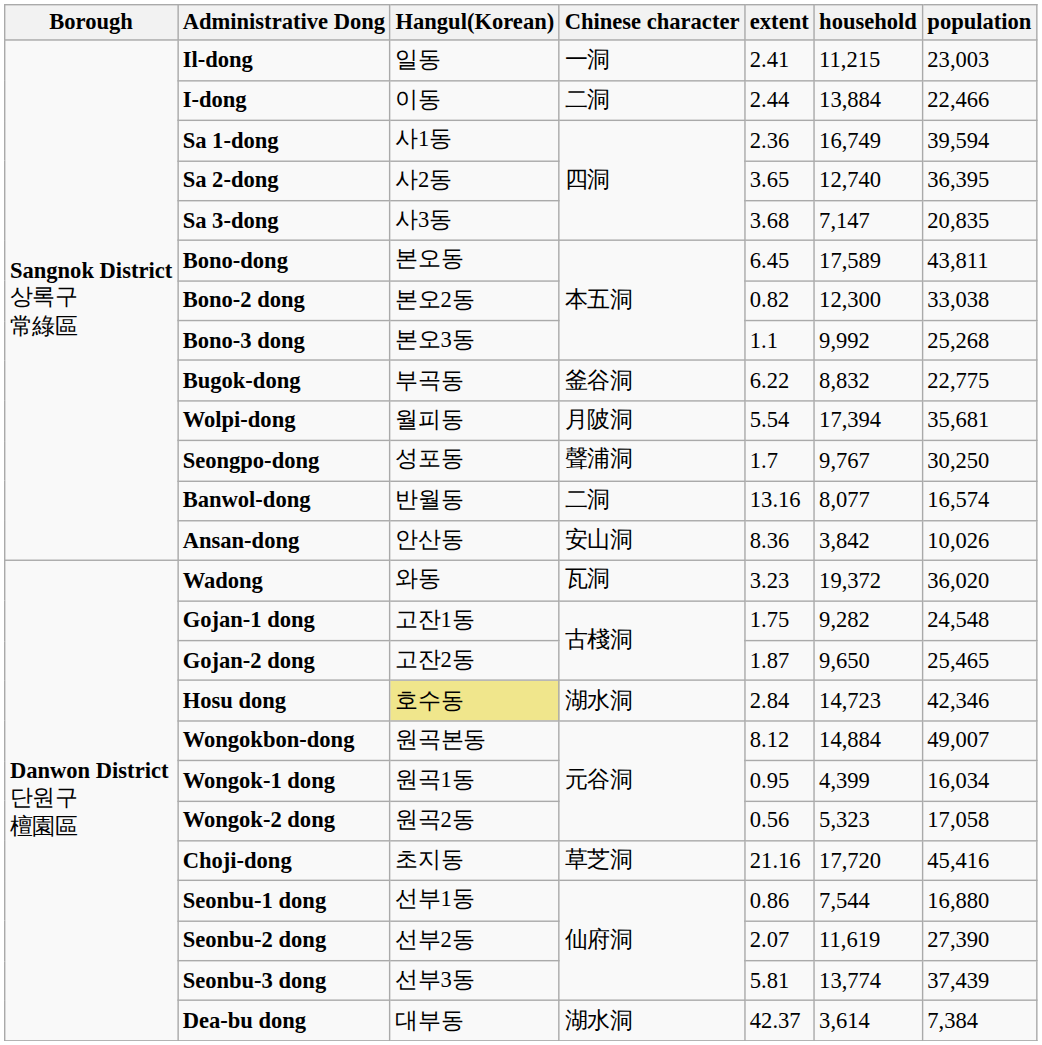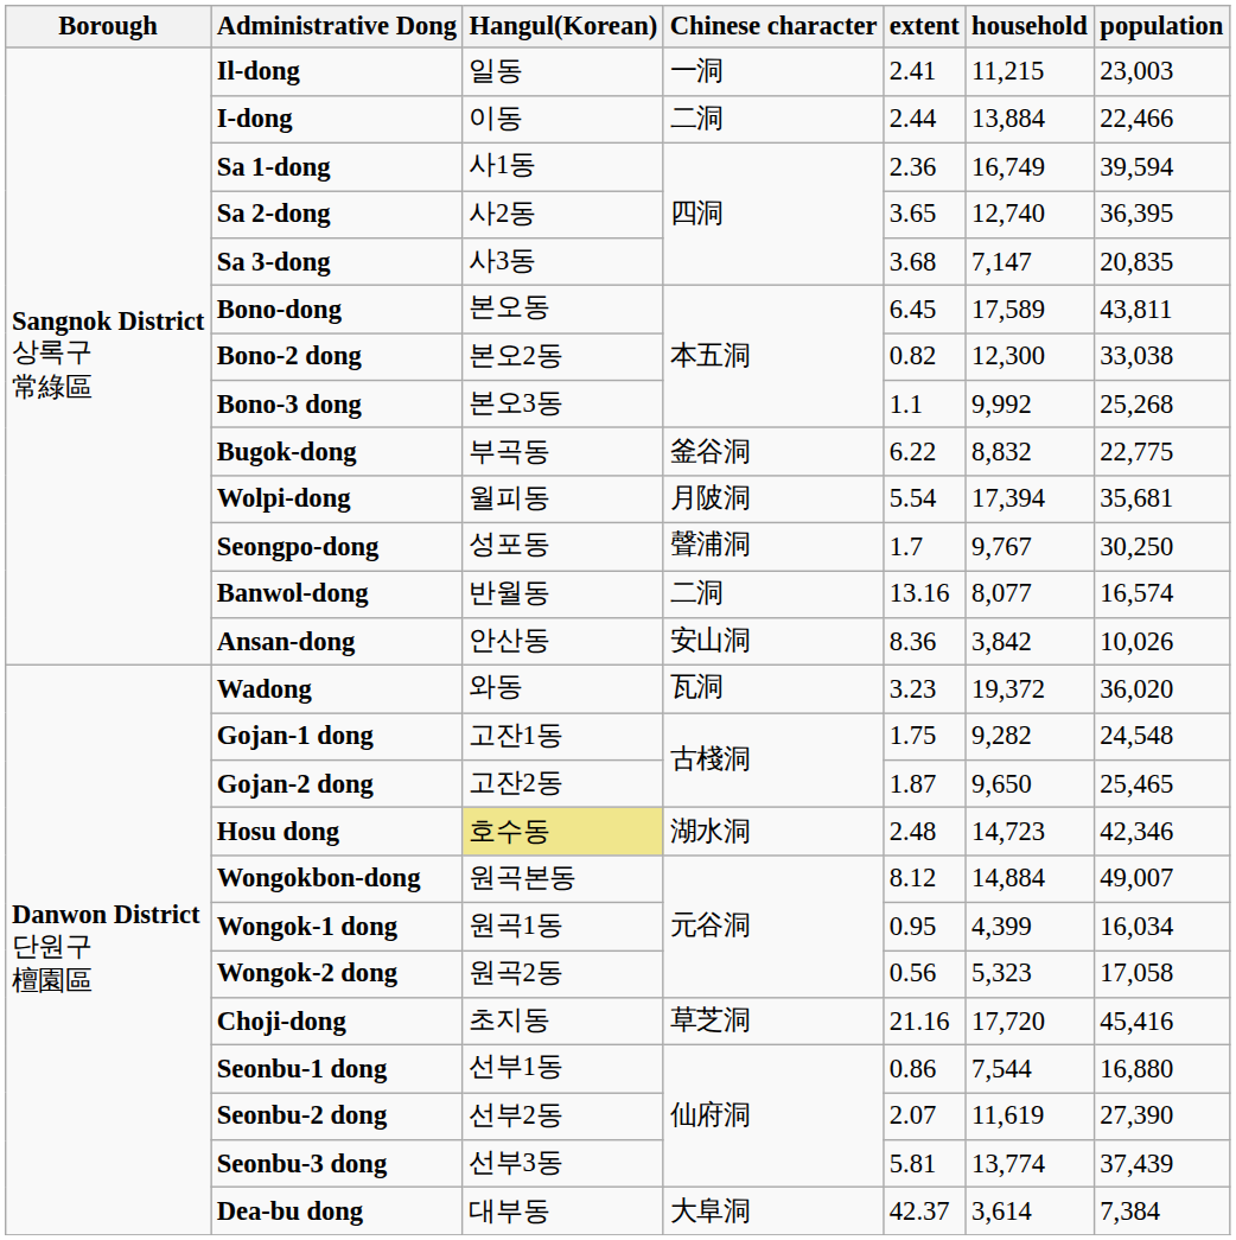 <table class="wikitable sortable">
 <tr>
 <th>Borough</th>
 <th>Administrative Dong</th>
 <th>Hangul(Korean)</th>
 <th>Chinese character</th>
 <th>extent</th>
 <th>household</th>
 <th>population</th>
 </tr>
 <tr>
 <td rowspan=13><strong>Sangnok District</strong><br>상록구<br>常綠區</td>
 <td><strong>Il-dong</strong></td>
 <td>일동</td>
 <td>一洞</td>
 <td>2.41</td>
 <td>11,215</td>
 <td>23,003</td>
 </tr>
 <tr>
 <td><strong>I-dong</strong></td>
 <td>이동</td>
 <td>二洞</td>
 <td>2.44</td>
 <td>13,884</td>
 <td>22,466</td>
 </tr>
 <tr>
 <td><strong>Sa 1-dong</strong></td>
 <td>사1동</td>
 <td rowspan=3>四洞</td>
 <td>2.36</td>
 <td>16,749</td>
 <td>39,594</td>
 </tr>
 <tr>
 <td><strong>Sa 2-dong</strong></td>
 <td>사2동</td>
 <td>3.65</td>
 <td>12,740</td>
 <td>36,395</td>
 </tr>
 <tr>
 <td><strong>Sa 3-dong</strong></td>
 <td>사3동</td>
 <td>3.68</td>
 <td>7,147</td>
 <td>20,835</td>
 </tr>
 <tr>
 <td><strong>Bono-dong</strong></td>
 <td>본오동</td>
 <td rowspan=3>本五洞</td>
 <td>6.45</td>
 <td>17,589</td>
 <td>43,811</td>
 </tr>
 <tr>
 <td><strong>Bono-2 dong</strong></td>
 <td>본오2동</td>
 <td>0.82</td>
 <td>12,300</td>
 <td>33,038</td>
 </tr>
 <tr>
 <td><strong>Bono-3 dong</strong></td>
 <td>본오3동</td>
 <td>1.1</td>
 <td>9,992</td>
 <td>25,268</td>
 </tr>
 <tr>
 <td><strong>Bugok-dong</strong></td>
 <td>부곡동</td>
 <td>釜谷洞</td>
 <td>6.22</td>
 <td>8,832</td>
 <td>22,775</td>
 </tr>
 <tr>
 <td><strong>Wolpi-dong</strong></td>
 <td>월피동</td>
 <td>月陂洞</td>
 <td>5.54</td>
 <td>17,394</td>
 <td>35,681</td>
 </tr>
 <tr>
 <td><strong>Seongpo-dong</strong></td>
 <td>성포동</td>
 <td>聲浦洞</td>
 <td>1.7</td>
 <td>9,767</td>
 <td>30,250</td>
 </tr>
 <tr>
 <td><strong>Banwol-dong</strong></td>
 <td>반월동</td>
 <td>二洞</td>
 <td>13.16</td>
 <td>8,077</td>
 <td>16,574</td>
 </tr>
 <tr>
 <td><strong>Ansan-dong</strong></td>
 <td>안산동</td>
 <td>安山洞</td>
 <td>8.36</td>
 <td>3,842</td>
 <td>10,026</td>
 </tr>
 <tr>
 <td rowspan=12><strong>Danwon District</strong><br>단원구<br>檀園區</td>
 <td><strong>Wadong</strong></td>
 <td>와동</td>
 <td>瓦洞</td>
 <td>3.23</td>
 <td>19,372</td>
 <td>36,020</td>
 </tr>
 <tr>
 <td><strong>Gojan-1 dong</strong></td>
 <td>고잔1동</td>
 <td rowspan=2>古棧洞</td>
 <td>1.75</td>
 <td>9,282</td>
 <td>24,548</td>
 </tr>
 <tr>
 <td><strong>Gojan-2 dong</strong></td>
 <td>고잔2동</td>
 <td>1.87</td>
 <td>9,650</td>
 <td>25,465</td>
 </tr>
 <tr>
 <td><strong>Hosu dong</strong></td>
 <td style="background: khaki;">호수동</td>
 <td>湖水洞</td>
-<td>2.84</td>
+<td>2.48</td>
 <td>14,723</td>
 <td>42,346</td>
 </tr>
 <tr>
 <td><strong>Wongokbon-dong</strong></td>
 <td>원곡본동</td>
 <td rowspan=3>元谷洞</td>
 <td>8.12</td>
 <td>14,884</td>
 <td>49,007</td>
 </tr>
 <tr>
 <td><strong>Wongok-1 dong</strong></td>
 <td>원곡1동</td>
 <td>0.95</td>
 <td>4,399</td>
 <td>16,034</td>
 </tr>
 <tr>
 <td><strong>Wongok-2 dong</strong></td>
 <td>원곡2동</td>
 <td>0.56</td>
 <td>5,323</td>
 <td>17,058</td>
 </tr>
 <tr>
 <td><strong>Choji-dong</strong></td>
 <td>초지동</td>
 <td>草芝洞</td>
 <td>21.16</td>
 <td>17,720</td>
 <td>45,416</td>
 </tr>
 <tr>
 <td><strong>Seonbu-1 dong</strong></td>
 <td>선부1동</td>
 <td rowspan=3>仙府洞</td>
 <td>0.86</td>
 <td>7,544</td>
 <td>16,880</td>
 </tr>
 <tr>
 <td><strong>Seonbu-2 dong</strong></td>
 <td>선부2동</td>
 <td>2.07</td>
 <td>11,619</td>
 <td>27,390</td>
 </tr>
 <tr>
 <td><strong>Seonbu-3 dong</strong></td>
 <td>선부3동</td>
 <td>5.81</td>
 <td>13,774</td>
 <td>37,439</td>
 </tr>
 <tr>
 <td><strong>Dea-bu dong</strong></td>
 <td>대부동</td>
-<td>湖水洞</td>
+<td>大阜洞</td>
 <td>42.37</td>
 <td>3,614</td>
 <td>7,384</td>
 </tr>
 <tr>
 </tr>
 </table>
